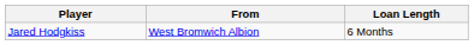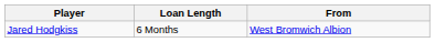 <table class="wikitable" style="text-align:center; font-size:95%; width:50%; text-align:left">
 <tr>
 <th>Player</th>
+<th>Loan Length</th>
 <th>From</th>
-<th>Loan Length</th>
 </tr>
 <tr>
 <td> <a href='#'>Jared Hodgkiss</a></td>
+<td>6 Months</td>
 <td> <a href='#'>West Bromwich Albion</a></td>
-<td>6 Months</td>
 </tr>
 </table>
